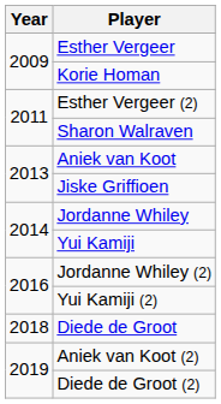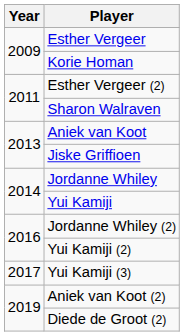 <table class="wikitable sortable" style="text-align:center;">
 <tr>
 <th>Year</th>
 <th>Player</th>
 </tr>
 <tr>
 <td rowspan="2">2009</td>
 <td style="text-align:left;"> <a href='#'>Esther Vergeer</a></td>
 </tr>
 <tr>
 <td style="text-align:left;"> <a href='#'>Korie Homan</a></td>
 </tr>
 <tr>
 <td rowspan="2">2011</td>
 <td style="text-align:left;"> Esther Vergeer <small>(2)</small></td>
 </tr>
 <tr>
 <td style="text-align:left;"> <a href='#'>Sharon Walraven</a></td>
 </tr>
 <tr>
 <td rowspan="2">2013</td>
 <td style="text-align:left;"> <a href='#'>Aniek van Koot</a></td>
 </tr>
 <tr>
 <td style="text-align:left;"> <a href='#'>Jiske Griffioen</a></td>
 </tr>
 <tr>
 <td rowspan="2">2014</td>
 <td style="text-align:left;"> <a href='#'>Jordanne Whiley</a></td>
 </tr>
 <tr>
 <td style="text-align:left;"> <a href='#'>Yui Kamiji</a></td>
 </tr>
 <tr>
 <td rowspan="2">2016</td>
 <td style="text-align:left;"> Jordanne Whiley <small>(2)</small></td>
 </tr>
 <tr>
 <td style="text-align:left;"> Yui Kamiji <small>(2)</small></td>
 </tr>
 <tr>
-<td>2018</td>
-<td style="text-align:left;"> <a href='#'>Diede de Groot</a></td>
+<td>2017</td>
+<td style="text-align:left;"> Yui Kamiji <small>(3)</small></td>
 </tr>
 <tr>
 <td rowspan="2">2019</td>
 <td style="text-align:left;"> Aniek van Koot <small>(2)</small></td>
 </tr>
 <tr>
 <td style="text-align:left;"> Diede de Groot <small>(2)</small></td>
 </tr>
 </table>
